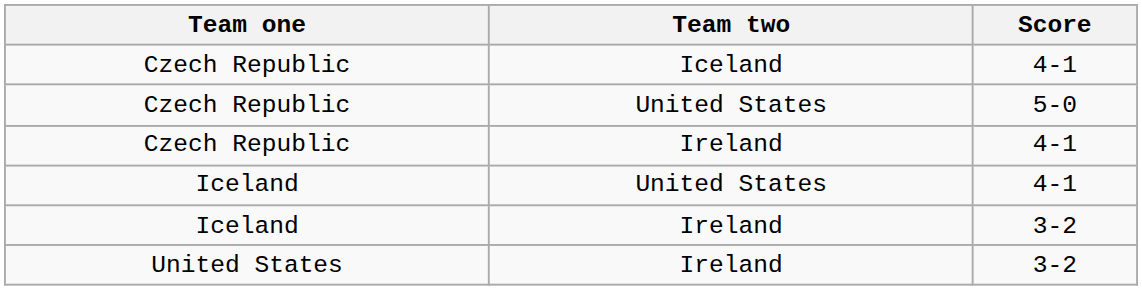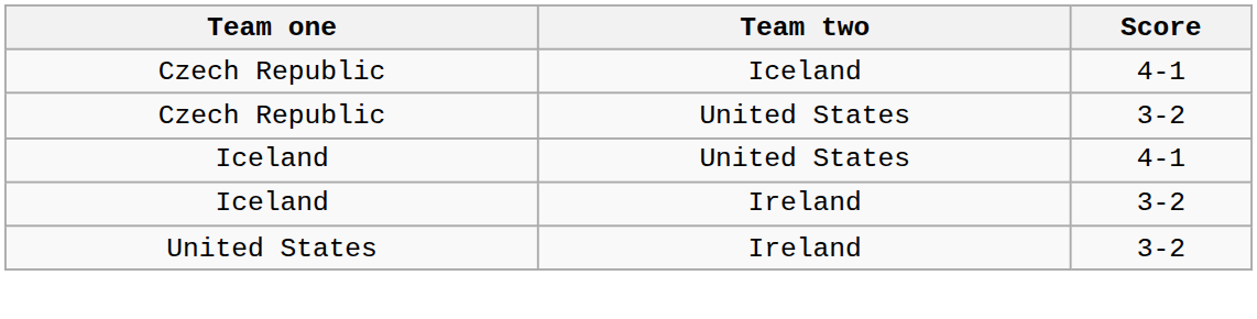 <table class="wikitable" style="text-align: center">
 <tr>
 <th width=250>Team one</th>
 <th width=250>Team two</th>
 <th width=80>Score</th>
 </tr>
 <tr>
 <td> Czech Republic</td>
 <td> Iceland</td>
 <td>4-1</td>
 </tr>
 <tr>
 <td> Czech Republic</td>
 <td> United States</td>
-<td>5-0</td>
-</tr>
-<tr>
-<td> Czech Republic</td>
-<td> Ireland</td>
-<td>4-1</td>
+<td>3-2</td>
 </tr>
 <tr>
 <td> Iceland</td>
 <td> United States</td>
 <td>4-1</td>
 </tr>
 <tr>
 <td> Iceland</td>
 <td> Ireland</td>
 <td>3-2</td>
 </tr>
 <tr>
 <td> United States</td>
 <td> Ireland</td>
 <td>3-2</td>
 </tr>
 </table>
